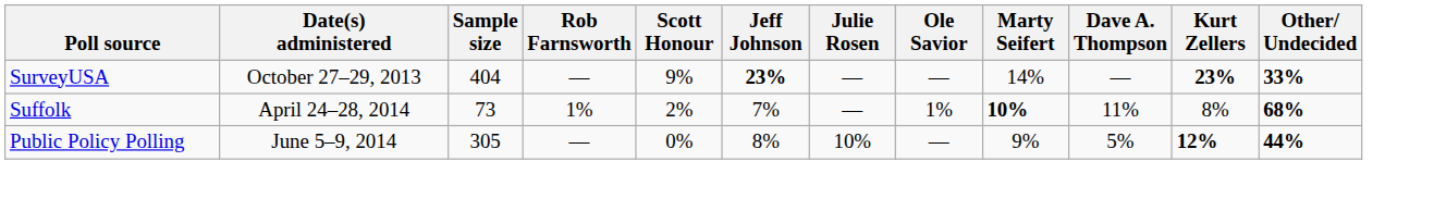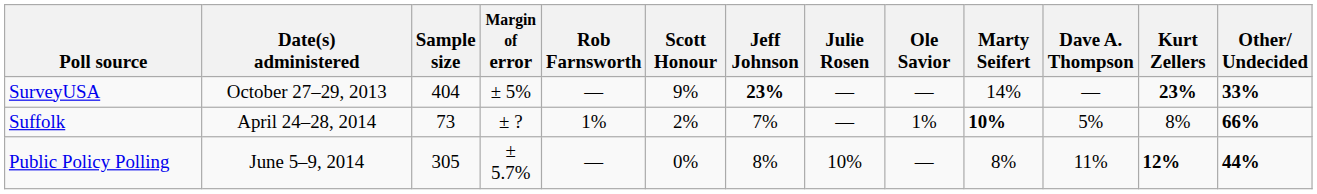 <table class="wikitable">
 <tr valign= bottom>
 <th style="width:160px;">Poll source</th>
 <th style="width:170px;">Date(s)<br>administered</th>
 <th class=small>Sample<br>size</th>
+<th style="width:45px;"><small>Margin of</small><br>error</th>
 <th style="width:60px;">Rob<br>Farnsworth</th>
 <th style="width:60px;">Scott<br>Honour</th>
 <th style="width:60px;">Jeff<br>Johnson</th>
 <th style="width:60px;">Julie<br>Rosen</th>
 <th style="width:60px;">Ole<br>Savior</th>
 <th style="width:60px;">Marty<br>Seifert</th>
 <th style="width:60px;">Dave A.<br>Thompson</th>
 <th style="width:60px;">Kurt<br>Zellers</th>
 <th style="width:40px;">Other/<br>Undecided</th>
 </tr>
 <tr>
 <td><a href='#'>SurveyUSA</a></td>
 <td align=center>October 27–29, 2013</td>
 <td align=center>404</td>
+<td align=center>± 5%</td>
 <td align=center>—</td>
 <td align=center>9%</td>
 <td align=center><strong>23%</strong></td>
 <td align=center>—</td>
 <td align=center>—</td>
 <td align=center>14%</td>
 <td align=center>—</td>
 <td align=center><strong>23%</strong></td>
 <td><strong>33%</strong></td>
 </tr>
 <tr>
 <td><a href='#'>Suffolk</a></td>
 <td align=center>April 24–28, 2014</td>
 <td align=center>73</td>
+<td align=center>± ?</td>
 <td align=center>1%</td>
 <td align=center>2%</td>
 <td align=center>7%</td>
 <td align=center>—</td>
 <td align=center>1%</td>
 <td><strong>10%</strong></td>
-<td align=center>11%</td>
+<td align=center>5%</td>
 <td align=center>8%</td>
-<td><strong>68%</strong></td>
+<td><strong>66%</strong></td>
 </tr>
 <tr>
 <td><a href='#'>Public Policy Polling</a></td>
 <td align=center>June 5–9, 2014</td>
 <td align=center>305</td>
+<td align=center>± 5.7%</td>
 <td align=center>—</td>
 <td align=center>0%</td>
 <td align=center>8%</td>
 <td align=center>10%</td>
 <td align=center>—</td>
-<td align=center>9%</td>
-<td align=center>5%</td>
+<td align=center>8%</td>
+<td align=center>11%</td>
 <td><strong>12%</strong></td>
 <td><strong>44%</strong></td>
 </tr>
 </table>
